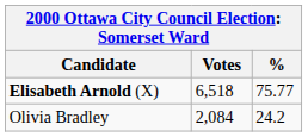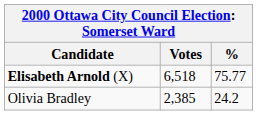 <table class="wikitable">
 <tr>
 <th colspan="3"><a href='#'>2000 Ottawa City Council Election</a>: <a href='#'>Somerset Ward</a></th>
 </tr>
 <tr>
 <th style="width: 170px">Candidate</th>
 <th style="width: 50px">Votes</th>
 <th style="width: 40px">%</th>
 </tr>
 <tr>
 <td><strong>Elisabeth Arnold</strong> (X)</td>
 <td>6,518</td>
 <td>75.77</td>
 </tr>
 <tr>
 <td>Olivia Bradley</td>
-<td>2,084</td>
+<td>2,385</td>
 <td>24.2</td>
 </tr>
 </table>
